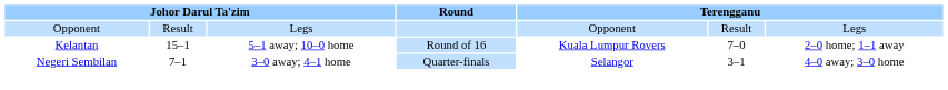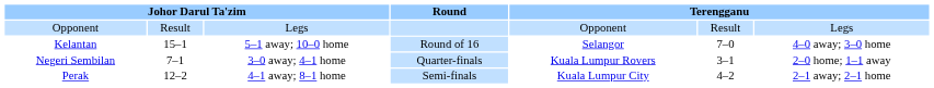 <table style="width:100%; text-align:center;">
 <tr style="vertical-align:top; background:#9cf;">
 <th colspan=3 style="width:1*">Johor Darul Ta'zim</th>
 <th>Round</th>
 <th colspan=3 style="width:1*">Terengganu</th>
 </tr>
 <tr style="vertical-align:top; background:#c1e0ff;">
 <td>Opponent</td>
 <td>Result</td>
 <td>Legs</td>
 <td style="background:#c1e0ff;"></td>
 <td>Opponent</td>
 <td>Result</td>
 <td>Legs</td>
 </tr>
 <tr>
 <td><a href='#'>Kelantan</a></td>
 <td>15–1</td>
 <td><a href='#'>5–1</a> away; <a href='#'>10–0</a> home</td>
 <td style="background:#c1e0ff;">Round of 16</td>
-<td><a href='#'>Kuala Lumpur Rovers</a></td>
+<td><a href='#'>Selangor</a></td>
 <td>7–0</td>
-<td><a href='#'>2–0</a> home; <a href='#'>1–1</a> away</td>
+<td><a href='#'>4–0</a> away; <a href='#'>3–0</a> home</td>
 </tr>
 <tr>
 <td><a href='#'>Negeri Sembilan</a></td>
 <td>7–1</td>
 <td><a href='#'>3–0</a> away; <a href='#'>4–1</a> home</td>
 <td style="background:#c1e0ff;">Quarter-finals</td>
-<td><a href='#'>Selangor</a></td>
+<td><a href='#'>Kuala Lumpur Rovers</a></td>
 <td>3–1</td>
-<td><a href='#'>4–0</a> away; <a href='#'>3–0</a> home</td>
+<td><a href='#'>2–0</a> home; <a href='#'>1–1</a> away</td>
+</tr>
+<tr>
+<td><a href='#'>Perak</a></td>
+<td>12–2</td>
+<td><a href='#'>4–1</a> away; <a href='#'>8–1</a> home</td>
+<td style="background:#c1e0ff;">Semi-finals</td>
+<td><a href='#'>Kuala Lumpur City</a></td>
+<td>4–2</td>
+<td><a href='#'>2–1</a> away; <a href='#'>2–1</a> home</td>
 </tr>
 </table>
